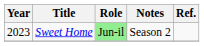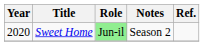 <table class="wikitable">
 <tr>
 <th>Year</th>
 <th>Title</th>
 <th>Role</th>
 <th>Notes</th>
 <th>Ref.</th>
 </tr>
 <tr>
-<td>2023</td>
+<td>2020</td>
 <td><em><a href='#'>Sweet Home</a></em></td>
 <td style="background: lightgreen;">Jun-il</td>
 <td>Season 2</td>
 <td></td>
 </tr>
 <tr>
 </tr>
 </table>
